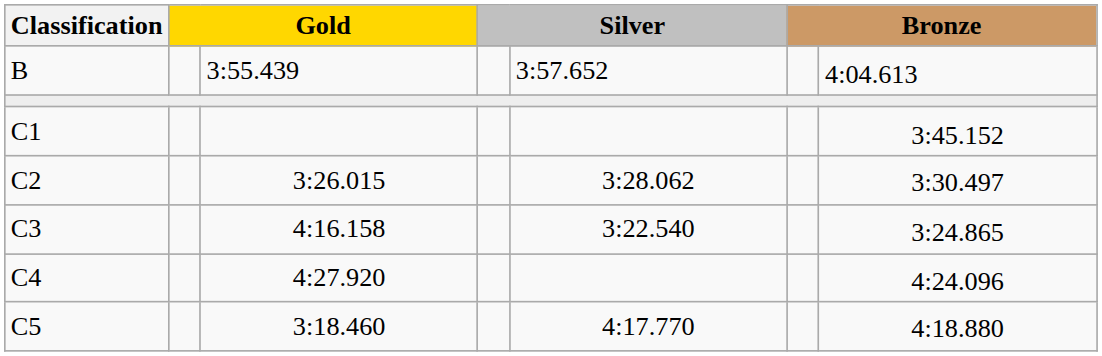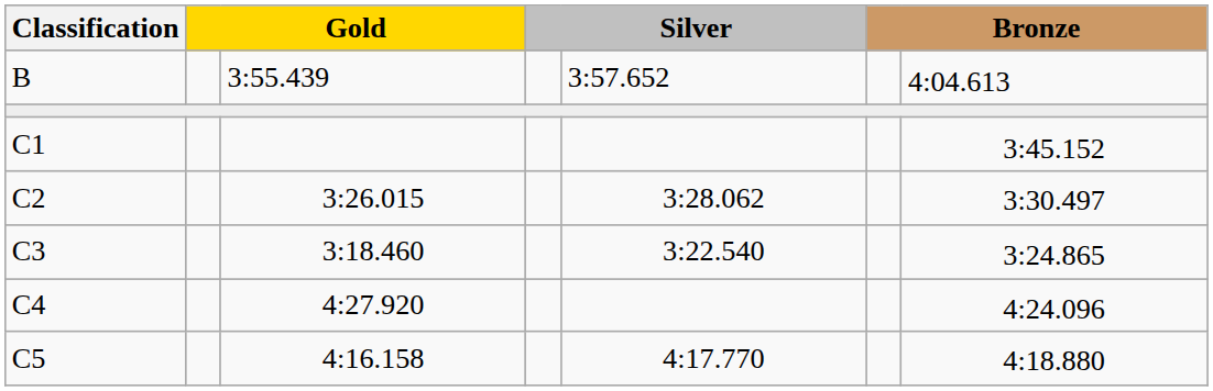 <table class=wikitable style="font-size:100%">
 <tr>
 <th rowspan="1" width="15%">Classification</th>
 <th colspan="2" style="background:gold;">Gold</th>
 <th colspan="2" style="background:silver;">Silver</th>
 <th colspan="2" style="background:#CC9966;">Bronze</th>
 </tr>
 <tr>
 <td>B <br></td>
 <td></td>
 <td>3:55.439</td>
 <td></td>
 <td>3:57.652</td>
 <td></td>
 <td>4:04.613  <sup></sup></td>
 </tr>
 <tr>
 <td colspan="7" bgcolor=eeeeee></td>
 </tr>
 <tr>
 <td>C1 <br></td>
 <td></td>
 <td align="center"></td>
 <td></td>
 <td align="center"></td>
 <td></td>
 <td align="center">3:45.152 <sup></sup></td>
 </tr>
 <tr>
 <td>C2 <br></td>
 <td></td>
 <td align="center">3:26.015</td>
 <td></td>
 <td align="center">3:28.062</td>
 <td></td>
 <td align="center">3:30.497 <sup></sup></td>
 </tr>
 <tr>
 <td>C3 <br></td>
 <td></td>
-<td align="center">4:16.158</td>
+<td align="center">3:18.460</td>
 <td></td>
 <td align="center">3:22.540</td>
 <td></td>
 <td align="center">3:24.865 <sup></sup></td>
 </tr>
 <tr>
 <td>C4 <br></td>
 <td></td>
 <td align="center">4:27.920</td>
 <td></td>
 <td align="center"></td>
 <td></td>
 <td align="center">4:24.096 <sup></sup></td>
 </tr>
 <tr>
 <td>C5 <br></td>
 <td></td>
-<td align="center">3:18.460</td>
+<td align="center">4:16.158</td>
 <td></td>
 <td align="center">4:17.770</td>
 <td></td>
 <td align="center">4:18.880 <sup></sup></td>
 </tr>
 </table>
